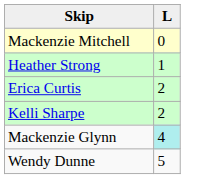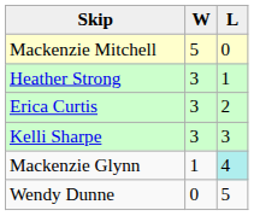 <table class="wikitable">
 <tr>
 <th style="background:#efefef; width:150px;">Skip</th>
+<th style="background:#efefef; width:20px;">W</th>
 <th style="background:#efefef; width:20px;">L</th>
 </tr>
 <tr bgcolor=#ffffcc>
 <td>Mackenzie Mitchell</td>
+<td>5</td>
 <td>0</td>
 </tr>
 <tr bgcolor=#ccffcc>
 <td><a href='#'>Heather Strong</a></td>
+<td>3</td>
 <td>1</td>
 </tr>
 <tr bgcolor=#ccffcc>
 <td><a href='#'>Erica Curtis</a></td>
+<td>3</td>
 <td>2</td>
 </tr>
 <tr bgcolor=#ccffcc>
 <td><a href='#'>Kelli Sharpe</a></td>
-<td>2</td>
+<td>3</td>
+<td>3</td>
 </tr>
 <tr>
 <td>Mackenzie Glynn</td>
+<td>1</td>
 <td style="background: paleturquoise;">4</td>
 </tr>
 <tr>
 <td>Wendy Dunne</td>
+<td>0</td>
 <td>5</td>
 </tr>
 </table>
